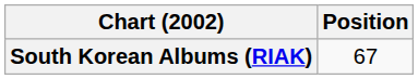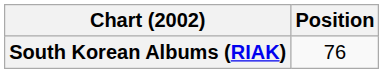 <table class="wikitable plainrowheaders">
 <tr>
 <th>Chart (2002)</th>
 <th>Position</th>
 </tr>
 <tr>
 <th scope="row">South Korean Albums (<a href='#'>RIAK</a>)</th>
-<td style="text-align:center;">67</td>
+<td style="text-align:center;">76</td>
 </tr>
 </table>
